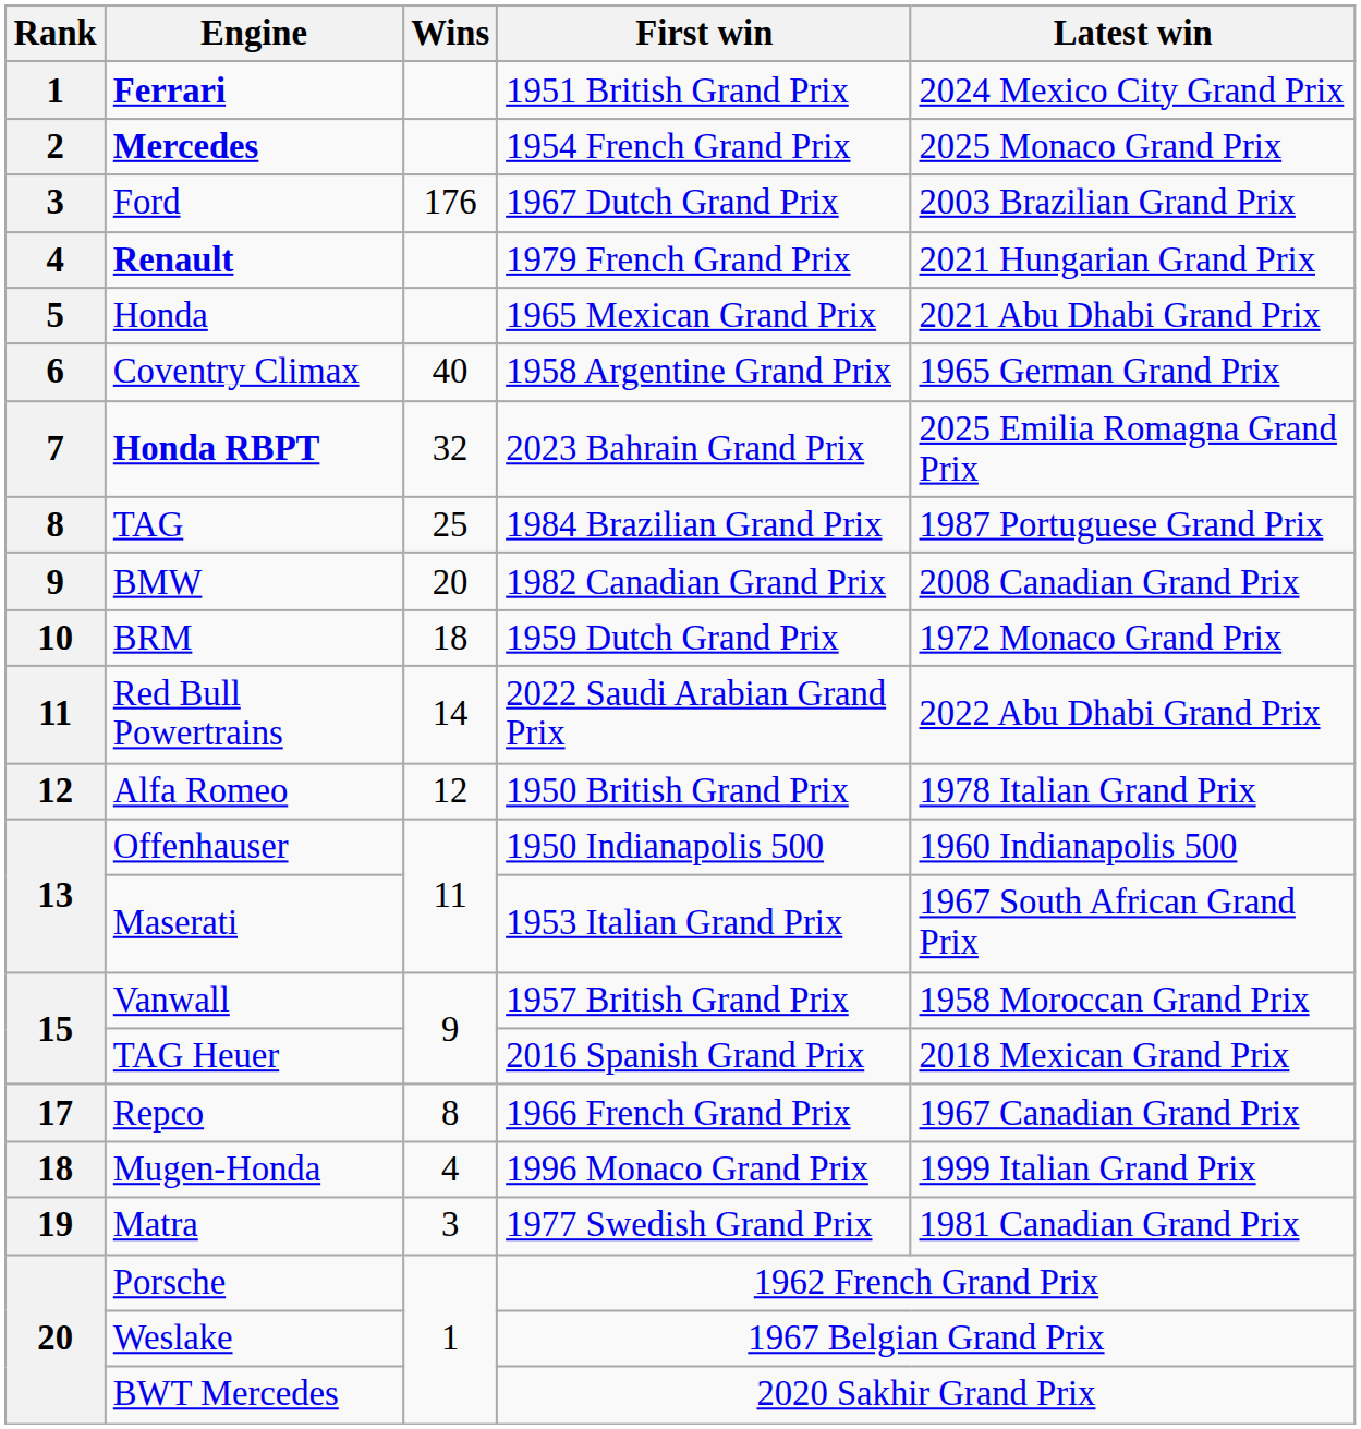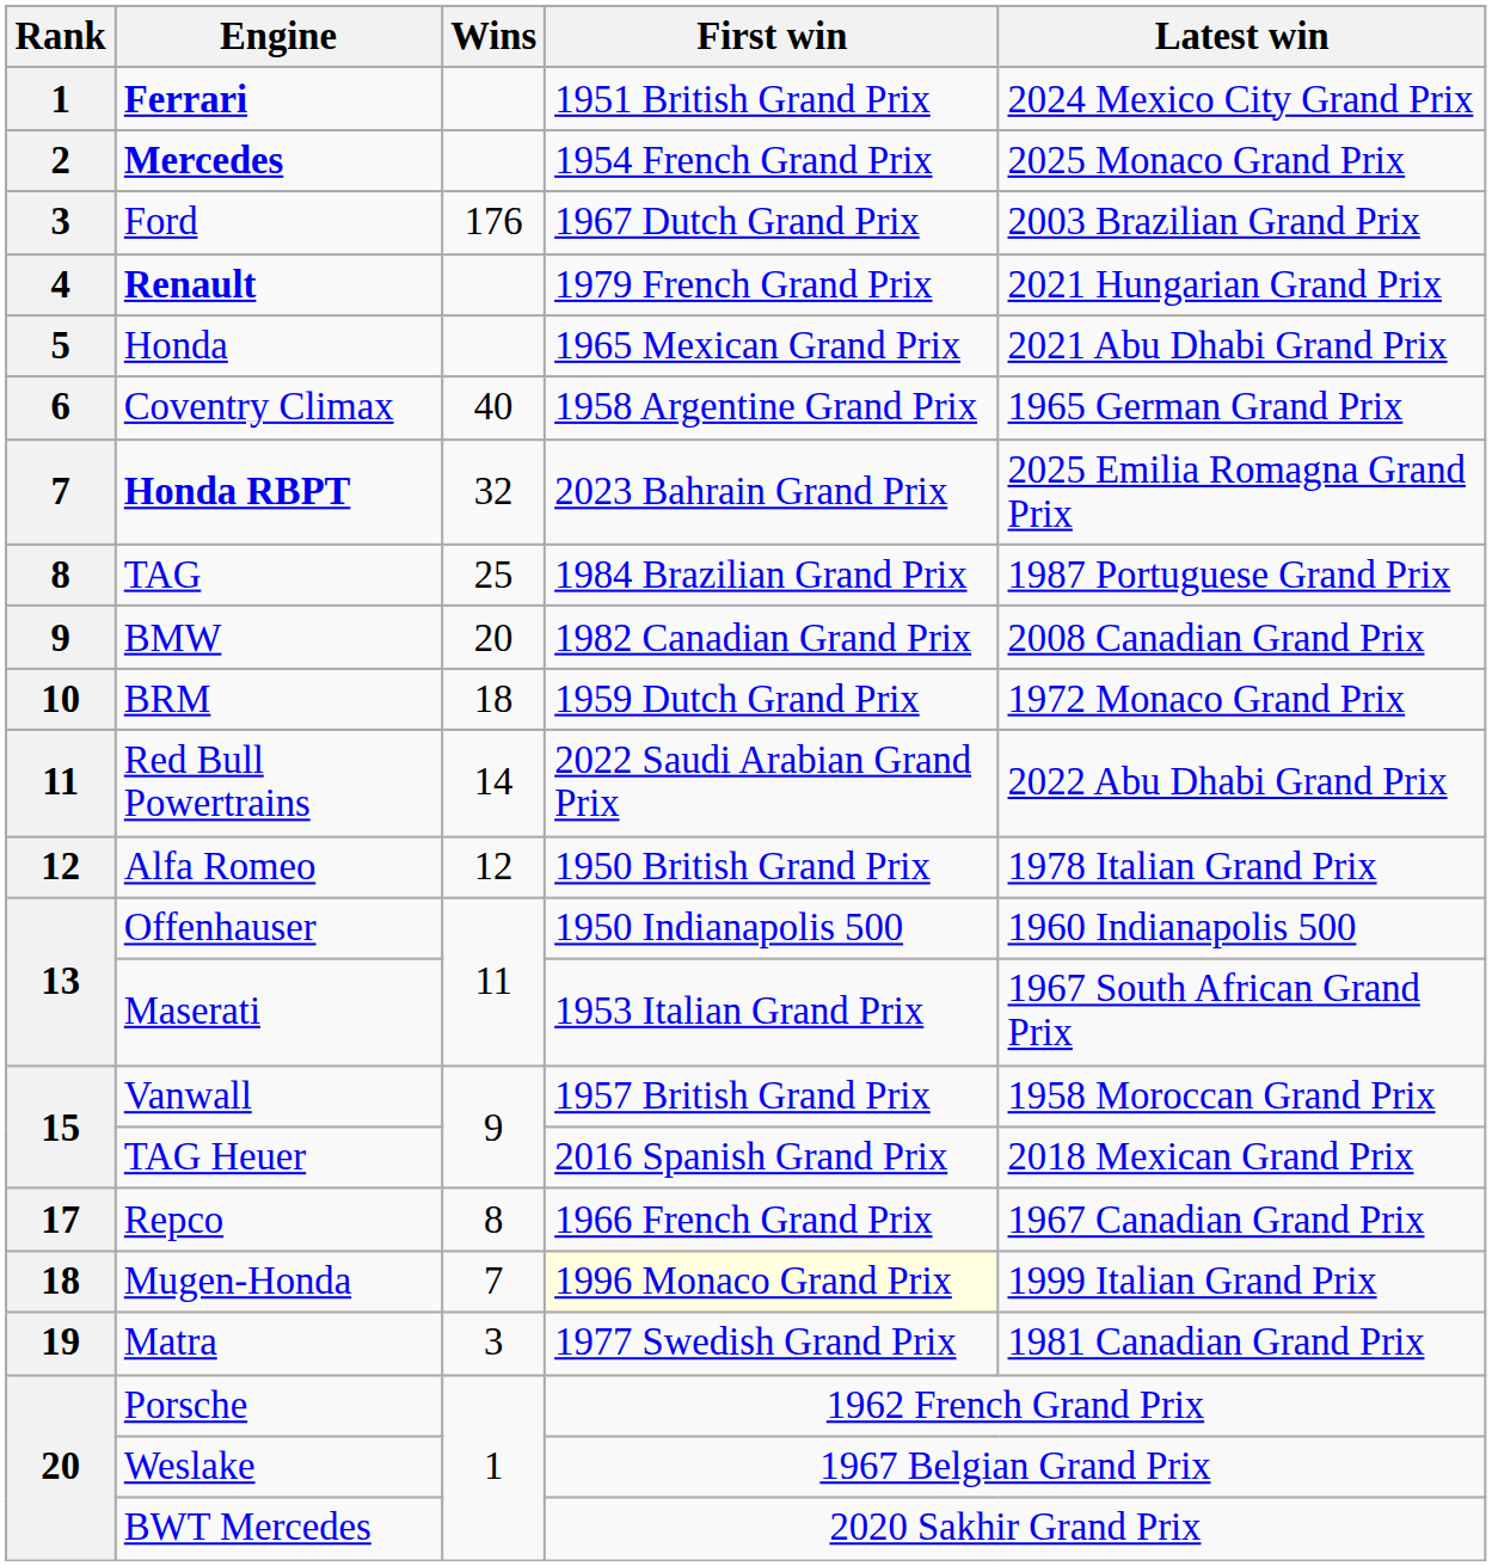 <table class="wikitable">
 <tr>
 <th>Rank</th>
 <th>Engine</th>
 <th>Wins</th>
 <th>First win</th>
 <th>Latest win</th>
 </tr>
 <tr>
 <th>1</th>
 <td><strong><a href='#'>Ferrari</a></strong></td>
 <td align=center></td>
 <td><a href='#'>1951 British Grand Prix</a></td>
 <td><a href='#'>2024 Mexico City Grand Prix</a></td>
 </tr>
 <tr>
 <th>2</th>
 <td><strong><a href='#'>Mercedes</a></strong></td>
 <td align=center></td>
 <td><a href='#'>1954 French Grand Prix</a></td>
 <td><a href='#'>2025 Monaco Grand Prix</a></td>
 </tr>
 <tr>
 <th>3</th>
 <td><a href='#'>Ford</a></td>
 <td align=center>176</td>
 <td><a href='#'>1967 Dutch Grand Prix</a></td>
 <td><a href='#'>2003 Brazilian Grand Prix</a></td>
 </tr>
 <tr>
 <th>4</th>
 <td><strong><a href='#'>Renault</a></strong></td>
 <td align=center></td>
 <td><a href='#'>1979 French Grand Prix</a></td>
 <td><a href='#'>2021 Hungarian Grand Prix</a></td>
 </tr>
 <tr>
 <th>5</th>
 <td><a href='#'>Honda</a></td>
 <td align=center></td>
 <td><a href='#'>1965 Mexican Grand Prix</a></td>
 <td><a href='#'>2021 Abu Dhabi Grand Prix</a></td>
 </tr>
 <tr>
 <th>6</th>
 <td><a href='#'>Coventry Climax</a></td>
 <td align=center>40</td>
 <td><a href='#'>1958 Argentine Grand Prix</a></td>
 <td><a href='#'>1965 German Grand Prix</a></td>
 </tr>
 <tr>
 <th>7</th>
 <td><strong><a href='#'>Honda RBPT</a></strong></td>
 <td align=center>32</td>
 <td><a href='#'>2023 Bahrain Grand Prix</a></td>
 <td><a href='#'>2025 Emilia Romagna Grand Prix</a></td>
 </tr>
 <tr>
 <th>8</th>
 <td><a href='#'>TAG</a></td>
 <td align=center>25</td>
 <td><a href='#'>1984 Brazilian Grand Prix</a></td>
 <td><a href='#'>1987 Portuguese Grand Prix</a></td>
 </tr>
 <tr>
 <th>9</th>
 <td><a href='#'>BMW</a></td>
 <td align=center>20</td>
 <td><a href='#'>1982 Canadian Grand Prix</a></td>
 <td><a href='#'>2008 Canadian Grand Prix</a></td>
 </tr>
 <tr>
 <th>10</th>
 <td><a href='#'>BRM</a></td>
 <td align=center>18</td>
 <td><a href='#'>1959 Dutch Grand Prix</a></td>
 <td><a href='#'>1972 Monaco Grand Prix</a></td>
 </tr>
 <tr>
 <th>11</th>
 <td><a href='#'>Red Bull Powertrains</a></td>
 <td align=center>14</td>
 <td><a href='#'>2022 Saudi Arabian Grand Prix</a></td>
 <td><a href='#'>2022 Abu Dhabi Grand Prix</a></td>
 </tr>
 <tr>
 <th>12</th>
 <td><a href='#'>Alfa Romeo</a></td>
 <td align=center>12</td>
 <td><a href='#'>1950 British Grand Prix</a></td>
 <td><a href='#'>1978 Italian Grand Prix</a></td>
 </tr>
 <tr>
 <th rowspan="2">13</th>
 <td><a href='#'>Offenhauser</a></td>
 <td align=center rowspan="2">11</td>
 <td><a href='#'>1950 Indianapolis 500</a></td>
 <td><a href='#'>1960 Indianapolis 500</a></td>
 </tr>
 <tr>
 <td><a href='#'>Maserati</a></td>
 <td><a href='#'>1953 Italian Grand Prix</a></td>
 <td><a href='#'>1967 South African Grand Prix</a></td>
 </tr>
 <tr>
 <th rowspan="2">15</th>
 <td><a href='#'>Vanwall</a></td>
 <td align=center rowspan="2">9</td>
 <td><a href='#'>1957 British Grand Prix</a></td>
 <td><a href='#'>1958 Moroccan Grand Prix</a></td>
 </tr>
 <tr>
 <td><a href='#'>TAG Heuer</a></td>
 <td><a href='#'>2016 Spanish Grand Prix</a></td>
 <td><a href='#'>2018 Mexican Grand Prix</a></td>
 </tr>
 <tr>
 <th>17</th>
 <td><a href='#'>Repco</a></td>
 <td align=center>8</td>
 <td><a href='#'>1966 French Grand Prix</a></td>
 <td><a href='#'>1967 Canadian Grand Prix</a></td>
 </tr>
 <tr>
 <th>18</th>
 <td><a href='#'>Mugen-Honda</a></td>
-<td align=center>4</td>
-<td><a href='#'>1996 Monaco Grand Prix</a></td>
+<td align=center>7</td>
+<td style="background: lightyellow;"><a href='#'>1996 Monaco Grand Prix</a></td>
 <td><a href='#'>1999 Italian Grand Prix</a></td>
 </tr>
 <tr>
 <th>19</th>
 <td><a href='#'>Matra</a></td>
 <td align=center>3</td>
 <td><a href='#'>1977 Swedish Grand Prix</a></td>
 <td><a href='#'>1981 Canadian Grand Prix</a></td>
 </tr>
 <tr>
 <th rowspan="3">20</th>
 <td><a href='#'>Porsche</a></td>
 <td align=center rowspan="3">1</td>
 <td colspan="2" align=center><a href='#'>1962 French Grand Prix</a></td>
 </tr>
 <tr>
 <td><a href='#'>Weslake</a></td>
 <td colspan="2" align=center><a href='#'>1967 Belgian Grand Prix</a></td>
 </tr>
 <tr>
 <td><a href='#'>BWT Mercedes</a></td>
 <td colspan="2" align=center><a href='#'>2020 Sakhir Grand Prix</a></td>
 </tr>
 </table>
